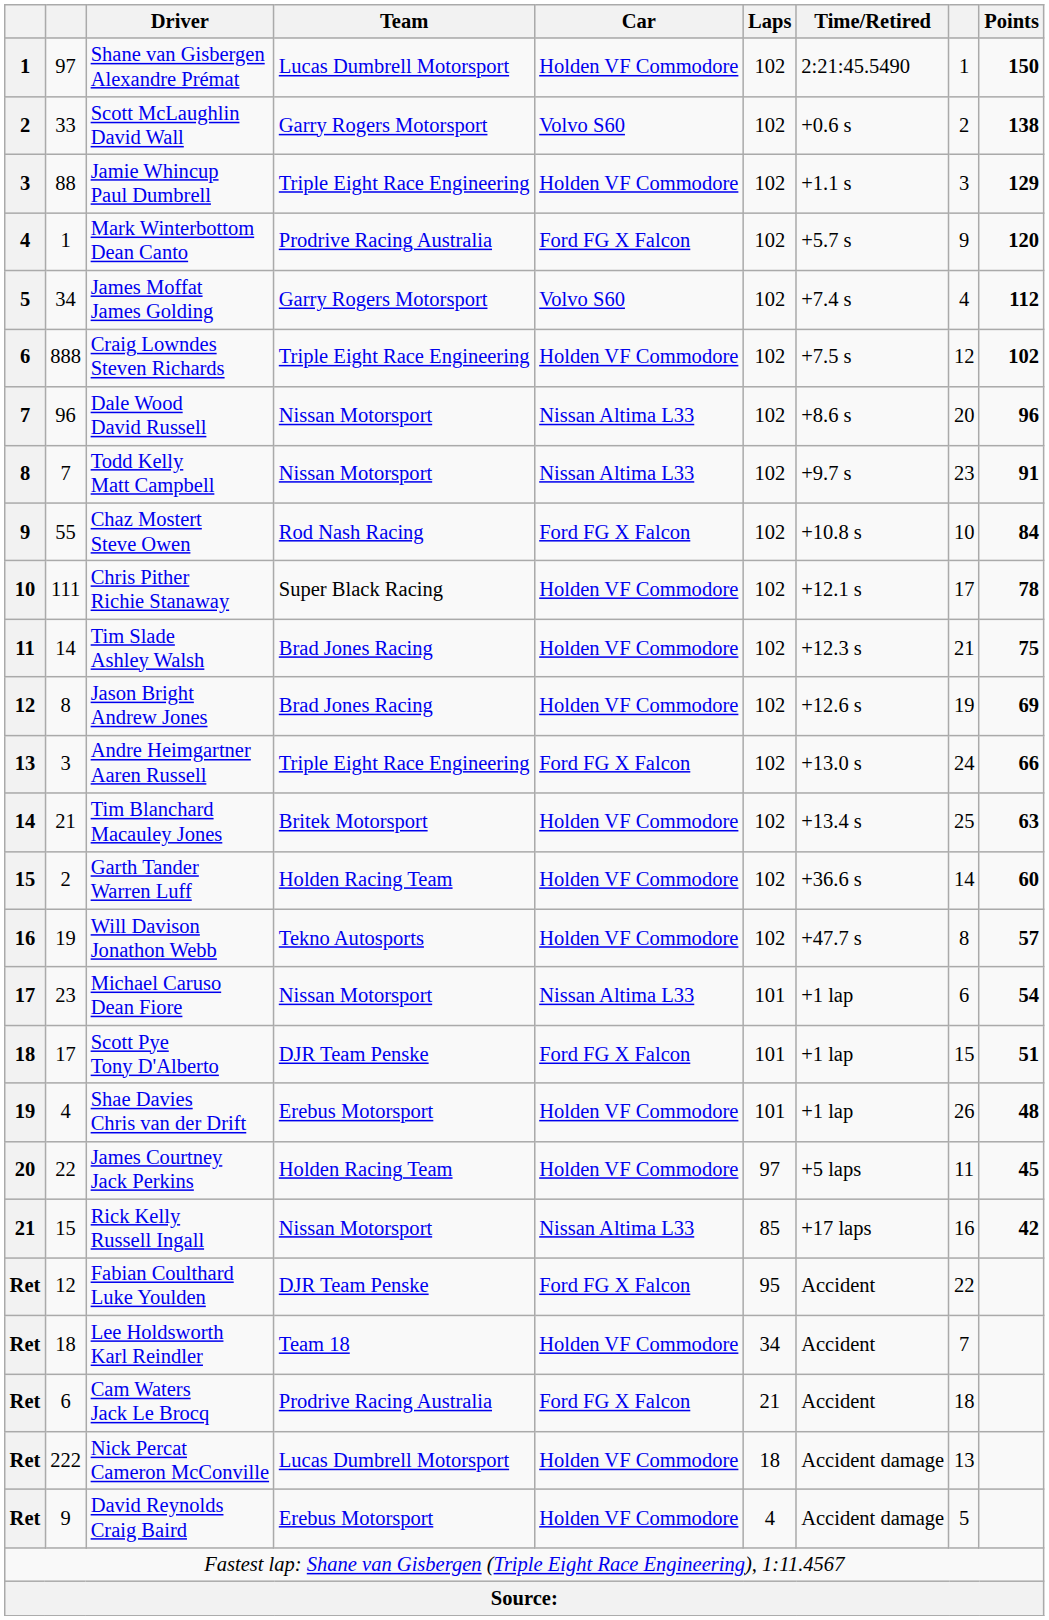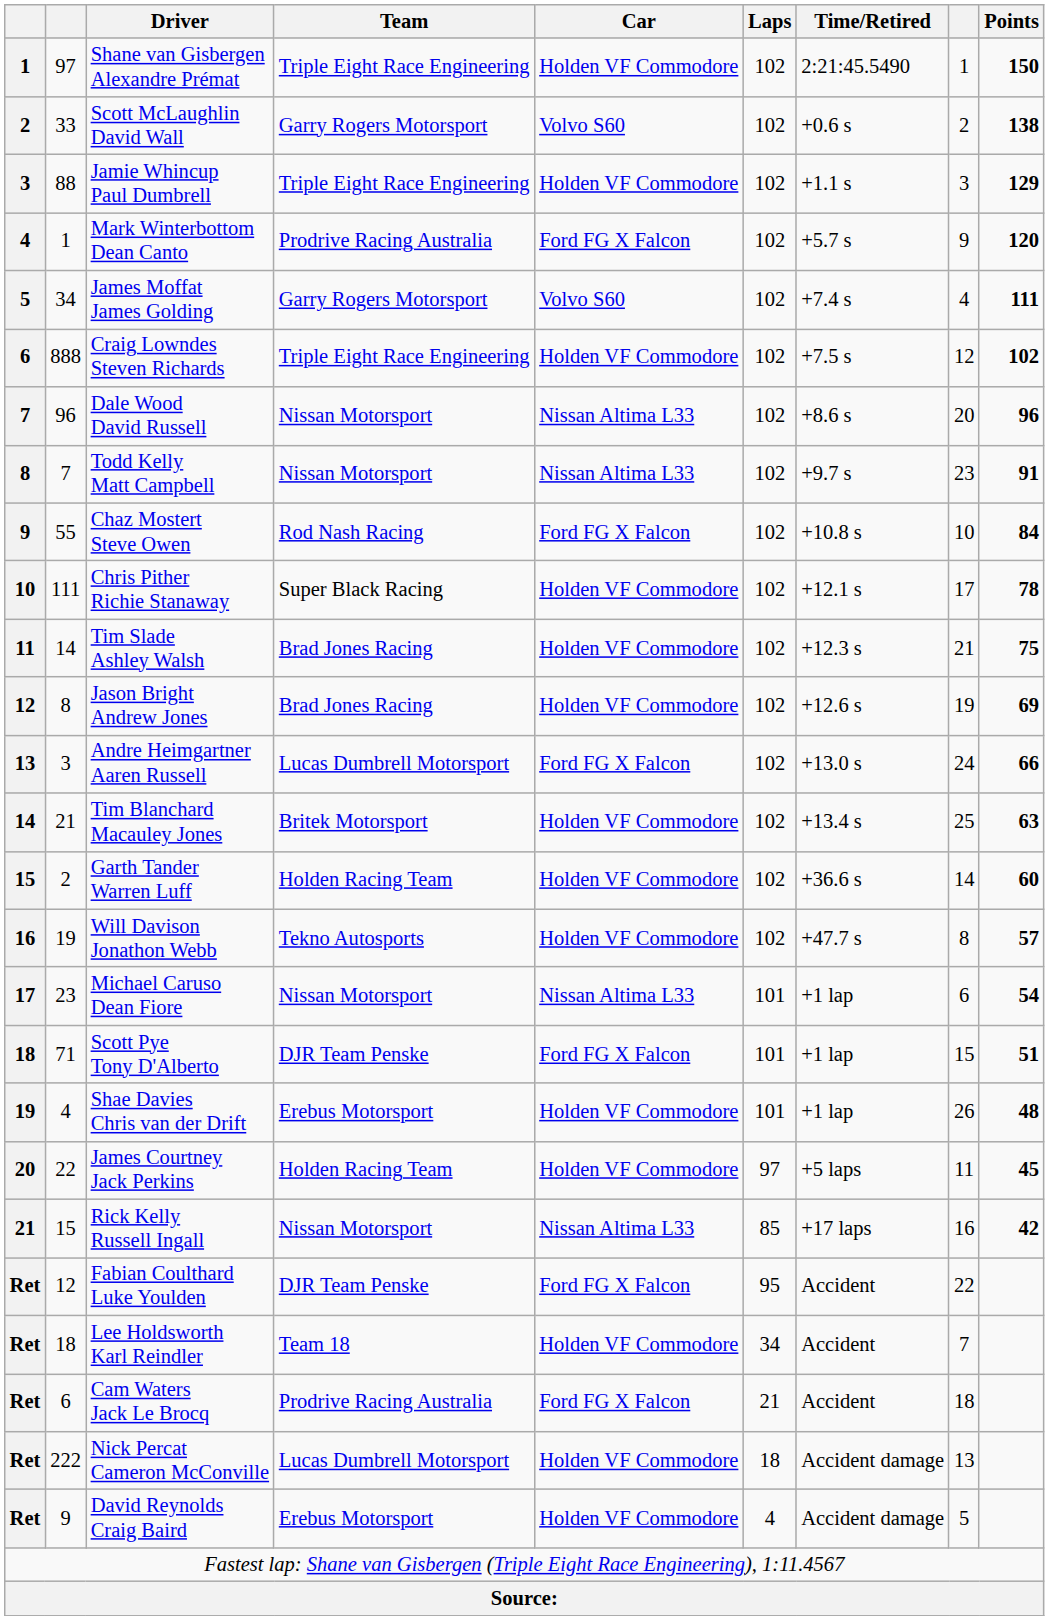 <table class="wikitable" style="font-size: 85%">
 <tr>
 <th></th>
 <th></th>
 <th>Driver</th>
 <th>Team</th>
 <th>Car</th>
 <th>Laps</th>
 <th>Time/Retired</th>
 <th></th>
 <th>Points</th>
 </tr>
 <tr>
 <th>1</th>
 <td align="center">97</td>
 <td> <a href='#'>Shane van Gisbergen</a><br> <a href='#'>Alexandre Prémat</a></td>
-<td><a href='#'>Lucas Dumbrell Motorsport</a></td>
+<td><a href='#'>Triple Eight Race Engineering</a></td>
 <td><a href='#'>Holden VF Commodore</a></td>
 <td align="center">102</td>
 <td>2:21:45.5490</td>
 <td align="center">1</td>
 <td align="right"><strong>150</strong></td>
 </tr>
 <tr>
 <th>2</th>
 <td align="center">33</td>
 <td> <a href='#'>Scott McLaughlin</a><br> <a href='#'>David Wall</a></td>
 <td><a href='#'>Garry Rogers Motorsport</a></td>
 <td><a href='#'>Volvo S60</a></td>
 <td align="center">102</td>
 <td>+0.6 s</td>
 <td align="center">2</td>
 <td align="right"><strong>138</strong></td>
 </tr>
 <tr>
 <th>3</th>
 <td align="center">88</td>
 <td> <a href='#'>Jamie Whincup</a><br> <a href='#'>Paul Dumbrell</a></td>
 <td><a href='#'>Triple Eight Race Engineering</a></td>
 <td><a href='#'>Holden VF Commodore</a></td>
 <td align="center">102</td>
 <td>+1.1 s</td>
 <td align="center">3</td>
 <td align="right"><strong>129</strong></td>
 </tr>
 <tr>
 <th>4</th>
 <td align="center">1</td>
 <td> <a href='#'>Mark Winterbottom</a><br> <a href='#'>Dean Canto</a></td>
 <td><a href='#'>Prodrive Racing Australia</a></td>
 <td><a href='#'>Ford FG X Falcon</a></td>
 <td align="center">102</td>
 <td>+5.7 s</td>
 <td align="center">9</td>
 <td align="right"><strong>120</strong></td>
 </tr>
 <tr>
 <th>5</th>
 <td align="center">34</td>
 <td> <a href='#'>James Moffat</a><br> <a href='#'>James Golding</a></td>
 <td><a href='#'>Garry Rogers Motorsport</a></td>
 <td><a href='#'>Volvo S60</a></td>
 <td align="center">102</td>
 <td>+7.4 s</td>
 <td align="center">4</td>
-<td align="right"><strong>112</strong></td>
+<td align="right"><strong>111</strong></td>
 </tr>
 <tr>
 <th>6</th>
 <td align="center">888</td>
 <td> <a href='#'>Craig Lowndes</a><br> <a href='#'>Steven Richards</a></td>
 <td><a href='#'>Triple Eight Race Engineering</a></td>
 <td><a href='#'>Holden VF Commodore</a></td>
 <td align="center">102</td>
 <td>+7.5 s</td>
 <td align="center">12</td>
 <td align="right"><strong>102</strong></td>
 </tr>
 <tr>
 <th>7</th>
 <td align="center">96</td>
 <td> <a href='#'>Dale Wood</a><br> <a href='#'>David Russell</a></td>
 <td><a href='#'>Nissan Motorsport</a></td>
 <td><a href='#'>Nissan Altima L33</a></td>
 <td align="center">102</td>
 <td>+8.6 s</td>
 <td align="center">20</td>
 <td align="right"><strong>96</strong></td>
 </tr>
 <tr>
 <th>8</th>
 <td align="center">7</td>
 <td> <a href='#'>Todd Kelly</a><br> <a href='#'>Matt Campbell</a></td>
 <td><a href='#'>Nissan Motorsport</a></td>
 <td><a href='#'>Nissan Altima L33</a></td>
 <td align="center">102</td>
 <td>+9.7 s</td>
 <td align="center">23</td>
 <td align="right"><strong>91</strong></td>
 </tr>
 <tr>
 <th>9</th>
 <td align="center">55</td>
 <td> <a href='#'>Chaz Mostert</a><br> <a href='#'>Steve Owen</a></td>
 <td><a href='#'>Rod Nash Racing</a></td>
 <td><a href='#'>Ford FG X Falcon</a></td>
 <td align="center">102</td>
 <td>+10.8 s</td>
 <td align="center">10</td>
 <td align="right"><strong>84</strong></td>
 </tr>
 <tr>
 <th>10</th>
 <td align="center">111</td>
 <td> <a href='#'>Chris Pither</a><br> <a href='#'>Richie Stanaway</a></td>
 <td>Super Black Racing</td>
 <td><a href='#'>Holden VF Commodore</a></td>
 <td align="center">102</td>
 <td>+12.1 s</td>
 <td align="center">17</td>
 <td align="right"><strong>78</strong></td>
 </tr>
 <tr>
 <th>11</th>
 <td align="center">14</td>
 <td> <a href='#'>Tim Slade</a><br> <a href='#'>Ashley Walsh</a></td>
 <td><a href='#'>Brad Jones Racing</a></td>
 <td><a href='#'>Holden VF Commodore</a></td>
 <td align="center">102</td>
 <td>+12.3 s</td>
 <td align="center">21</td>
 <td align="right"><strong>75</strong></td>
 </tr>
 <tr>
 <th>12</th>
 <td align="center">8</td>
 <td> <a href='#'>Jason Bright</a><br> <a href='#'>Andrew Jones</a></td>
 <td><a href='#'>Brad Jones Racing</a></td>
 <td><a href='#'>Holden VF Commodore</a></td>
 <td align="center">102</td>
 <td>+12.6 s</td>
 <td align="center">19</td>
 <td align="right"><strong>69</strong></td>
 </tr>
 <tr>
 <th>13</th>
 <td align="center">3</td>
 <td> <a href='#'>Andre Heimgartner</a><br> <a href='#'>Aaren Russell</a></td>
-<td><a href='#'>Triple Eight Race Engineering</a></td>
+<td><a href='#'>Lucas Dumbrell Motorsport</a></td>
 <td><a href='#'>Ford FG X Falcon</a></td>
 <td align="center">102</td>
 <td>+13.0 s</td>
 <td align="center">24</td>
 <td align="right"><strong>66</strong></td>
 </tr>
 <tr>
 <th>14</th>
 <td align="center">21</td>
 <td> <a href='#'>Tim Blanchard</a><br> <a href='#'>Macauley Jones</a></td>
 <td><a href='#'>Britek Motorsport</a></td>
 <td><a href='#'>Holden VF Commodore</a></td>
 <td align="center">102</td>
 <td>+13.4 s</td>
 <td align="center">25</td>
 <td align="right"><strong>63</strong></td>
 </tr>
 <tr>
 <th>15</th>
 <td align="center">2</td>
 <td> <a href='#'>Garth Tander</a><br> <a href='#'>Warren Luff</a></td>
 <td><a href='#'>Holden Racing Team</a></td>
 <td><a href='#'>Holden VF Commodore</a></td>
 <td align="center">102</td>
 <td>+36.6 s</td>
 <td align="center">14</td>
 <td align="right"><strong>60</strong></td>
 </tr>
 <tr>
 <th>16</th>
 <td align="center">19</td>
 <td> <a href='#'>Will Davison</a><br> <a href='#'>Jonathon Webb</a></td>
 <td><a href='#'>Tekno Autosports</a></td>
 <td><a href='#'>Holden VF Commodore</a></td>
 <td align="center">102</td>
 <td>+47.7 s</td>
 <td align="center">8</td>
 <td align="right"><strong>57</strong></td>
 </tr>
 <tr>
 <th>17</th>
 <td align="center">23</td>
 <td> <a href='#'>Michael Caruso</a><br> <a href='#'>Dean Fiore</a></td>
 <td><a href='#'>Nissan Motorsport</a></td>
 <td><a href='#'>Nissan Altima L33</a></td>
 <td align="center">101</td>
 <td>+1 lap</td>
 <td align="center">6</td>
 <td align="right"><strong>54</strong></td>
 </tr>
 <tr>
 <th>18</th>
-<td align="center">17</td>
+<td align="center">71</td>
 <td> <a href='#'>Scott Pye</a><br> <a href='#'>Tony D'Alberto</a></td>
 <td><a href='#'>DJR Team Penske</a></td>
 <td><a href='#'>Ford FG X Falcon</a></td>
 <td align="center">101</td>
 <td>+1 lap</td>
 <td align="center">15</td>
 <td align="right"><strong>51</strong></td>
 </tr>
 <tr>
 <th>19</th>
 <td align="center">4</td>
 <td> <a href='#'>Shae Davies</a><br> <a href='#'>Chris van der Drift</a></td>
 <td><a href='#'>Erebus Motorsport</a></td>
 <td><a href='#'>Holden VF Commodore</a></td>
 <td align="center">101</td>
 <td>+1 lap</td>
 <td align="center">26</td>
 <td align="right"><strong>48</strong></td>
 </tr>
 <tr>
 <th>20</th>
 <td align="center">22</td>
 <td> <a href='#'>James Courtney</a><br> <a href='#'>Jack Perkins</a></td>
 <td><a href='#'>Holden Racing Team</a></td>
 <td><a href='#'>Holden VF Commodore</a></td>
 <td align="center">97</td>
 <td>+5 laps</td>
 <td align="center">11</td>
 <td align="right"><strong>45</strong></td>
 </tr>
 <tr>
 <th>21</th>
 <td align="center">15</td>
 <td> <a href='#'>Rick Kelly</a><br> <a href='#'>Russell Ingall</a></td>
 <td><a href='#'>Nissan Motorsport</a></td>
 <td><a href='#'>Nissan Altima L33</a></td>
 <td align="center">85</td>
 <td>+17 laps</td>
 <td align="center">16</td>
 <td align="right"><strong>42</strong></td>
 </tr>
 <tr>
 <th>Ret</th>
 <td align="center">12</td>
 <td> <a href='#'>Fabian Coulthard</a><br> <a href='#'>Luke Youlden</a></td>
 <td><a href='#'>DJR Team Penske</a></td>
 <td><a href='#'>Ford FG X Falcon</a></td>
 <td align="center">95</td>
 <td>Accident</td>
 <td align="center">22</td>
 <td></td>
 </tr>
 <tr>
 <th>Ret</th>
 <td align="center">18</td>
 <td> <a href='#'>Lee Holdsworth</a><br> <a href='#'>Karl Reindler</a></td>
 <td><a href='#'>Team 18</a></td>
 <td><a href='#'>Holden VF Commodore</a></td>
 <td align="center">34</td>
 <td>Accident</td>
 <td align="center">7</td>
 <td></td>
 </tr>
 <tr>
 <th>Ret</th>
 <td align="center">6</td>
 <td> <a href='#'>Cam Waters</a><br> <a href='#'>Jack Le Brocq</a></td>
 <td><a href='#'>Prodrive Racing Australia</a></td>
 <td><a href='#'>Ford FG X Falcon</a></td>
 <td align="center">21</td>
 <td>Accident</td>
 <td align="center">18</td>
 <td></td>
 </tr>
 <tr>
 <th>Ret</th>
 <td align="center">222</td>
 <td> <a href='#'>Nick Percat</a><br> <a href='#'>Cameron McConville</a></td>
 <td><a href='#'>Lucas Dumbrell Motorsport</a></td>
 <td><a href='#'>Holden VF Commodore</a></td>
 <td align="center">18</td>
 <td>Accident damage</td>
 <td align="center">13</td>
 <td></td>
 </tr>
 <tr>
 <th>Ret</th>
 <td align="center">9</td>
 <td> <a href='#'>David Reynolds</a><br> <a href='#'>Craig Baird</a></td>
 <td><a href='#'>Erebus Motorsport</a></td>
 <td><a href='#'>Holden VF Commodore</a></td>
 <td align="center">4</td>
 <td>Accident damage</td>
 <td align="center">5</td>
 <td></td>
 </tr>
 <tr>
 <td colspan="9" align="center"><em>Fastest lap: <a href='#'>Shane van Gisbergen</a> (<a href='#'>Triple Eight Race Engineering</a>), 1:11.4567</em></td>
 </tr>
 <tr>
 <th colspan="9">Source:</th>
 </tr>
 <tr>
 </tr>
 </table>
